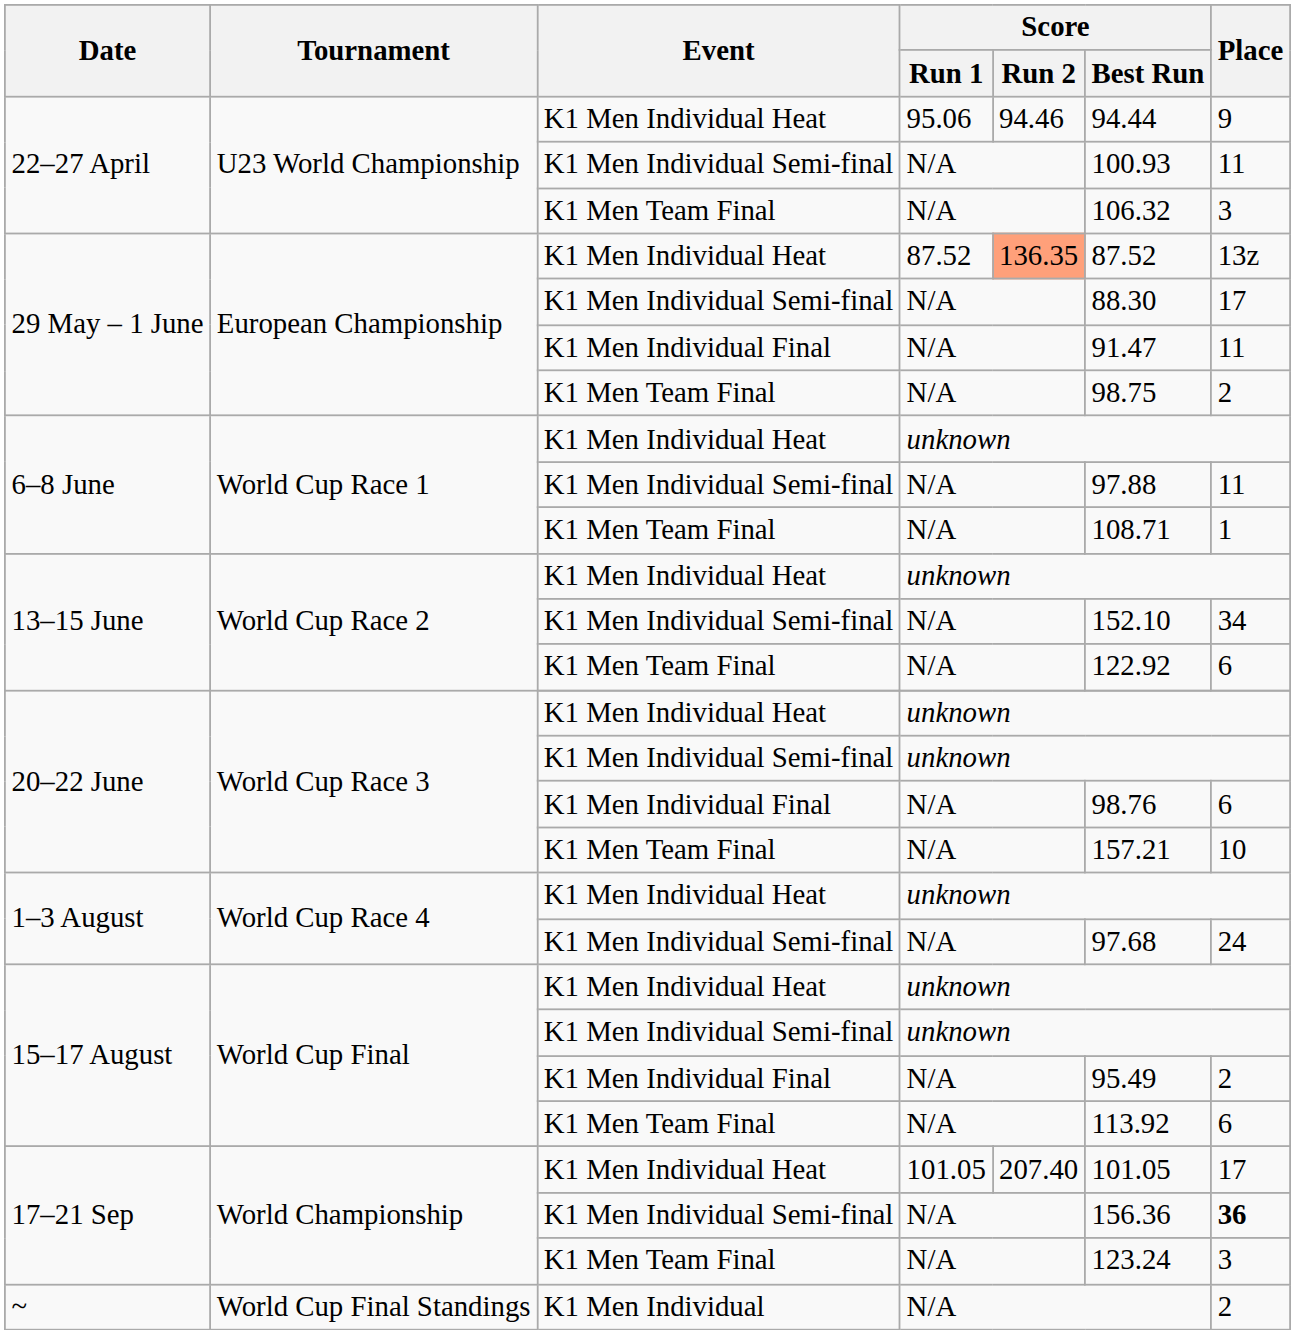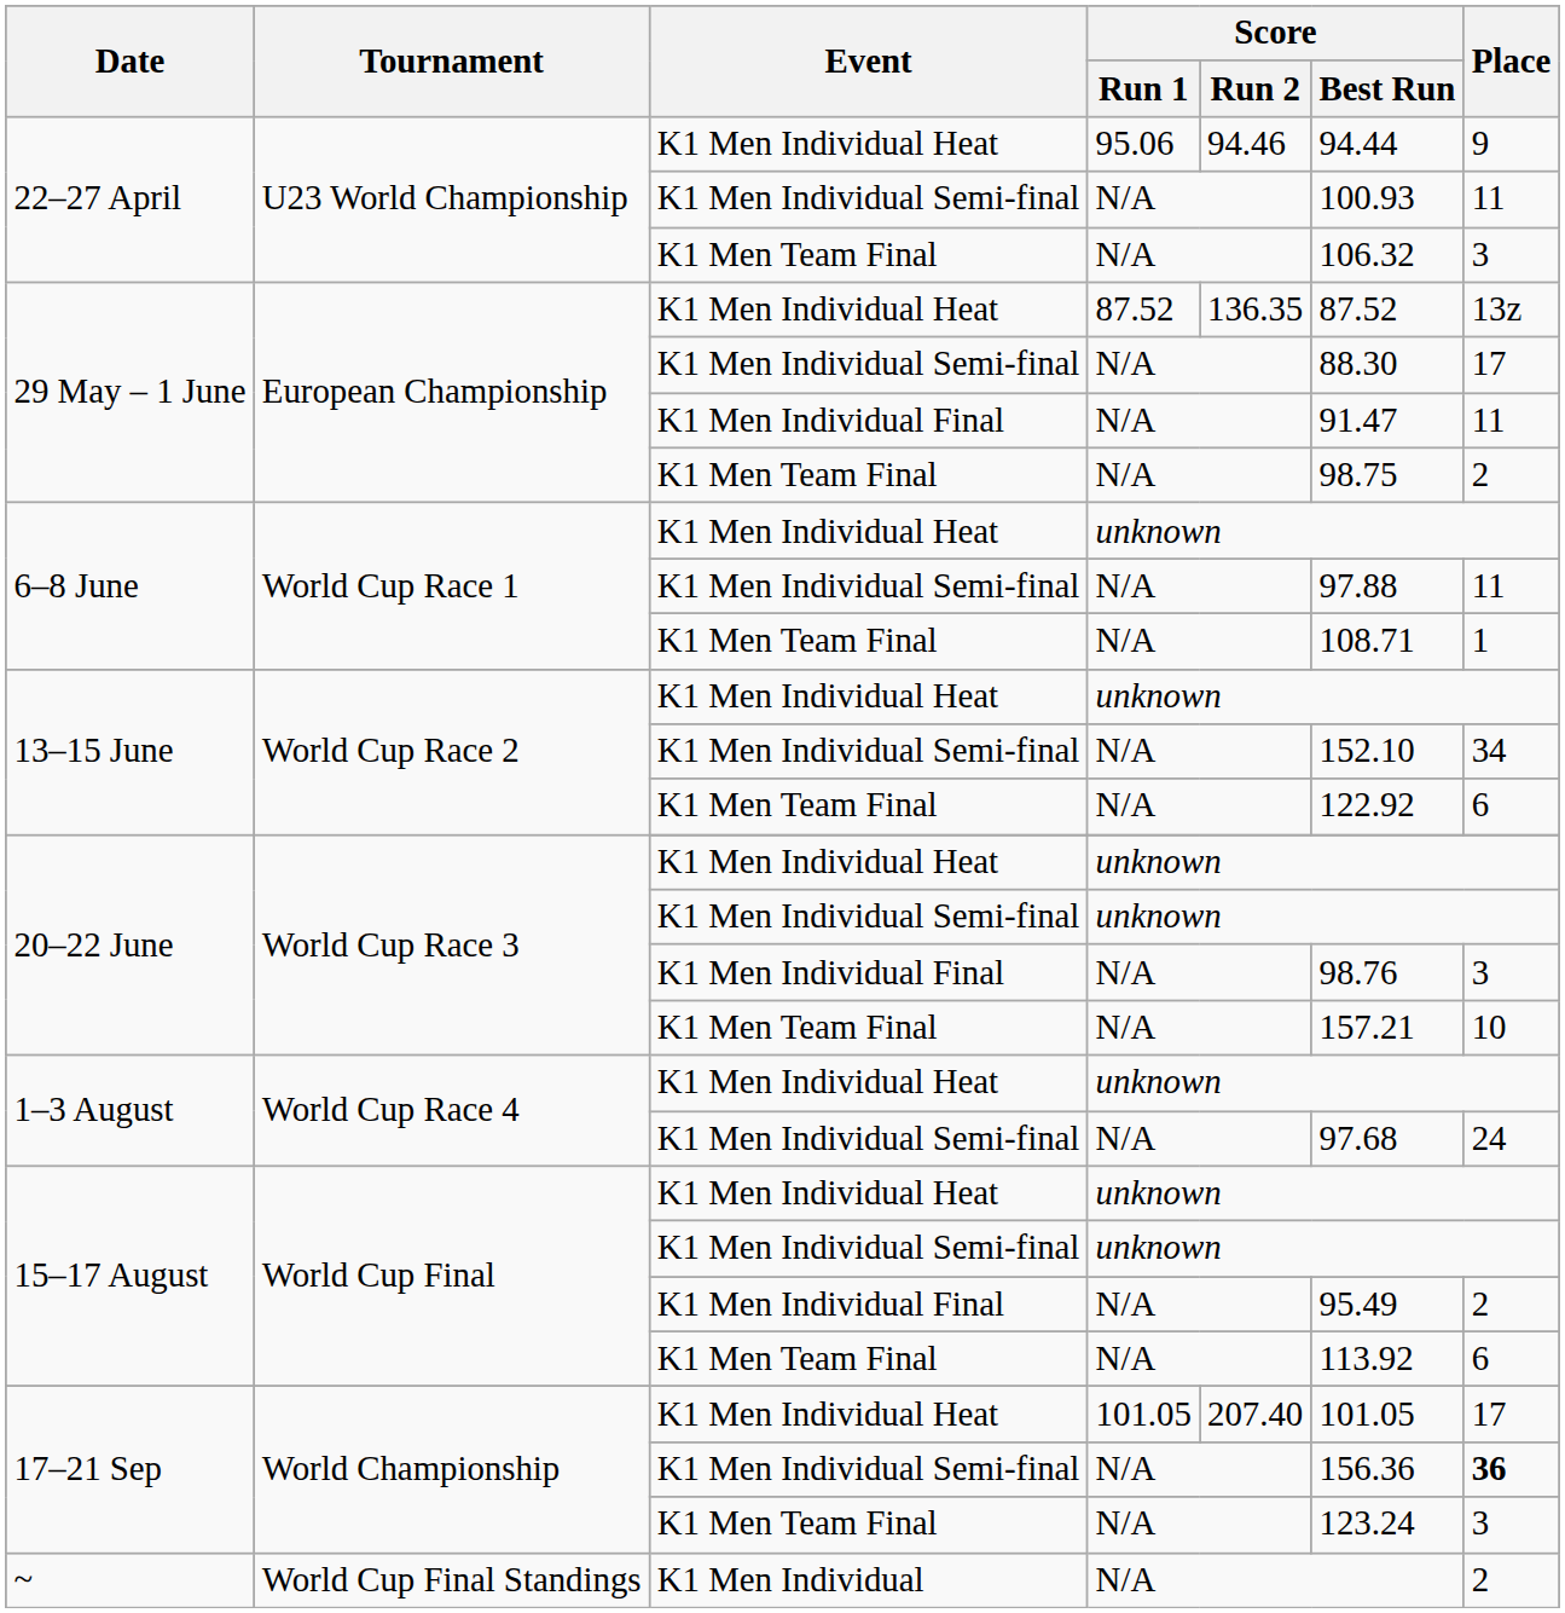 <table class="wikitable">
 <tr>
 <th rowspan="2">Date</th>
 <th rowspan="2">Tournament</th>
 <th rowspan="2">Event</th>
 <th colspan="3">Score</th>
 <th rowspan="2">Place</th>
 </tr>
 <tr>
 <th>Run 1</th>
 <th>Run 2</th>
 <th>Best Run</th>
 </tr>
 <tr>
 <td rowspan="3">22–27 April</td>
 <td rowspan="3">U23 World Championship</td>
 <td>K1 Men Individual Heat</td>
 <td>95.06</td>
 <td>94.46</td>
 <td>94.44</td>
 <td>9</td>
 </tr>
 <tr>
 <td>K1 Men Individual Semi-final</td>
 <td colspan="2">N/A</td>
 <td>100.93</td>
 <td>11</td>
 </tr>
 <tr>
 <td>K1 Men Team Final</td>
 <td colspan="2">N/A</td>
 <td>106.32</td>
 <td>3</td>
 </tr>
 <tr>
 <td rowspan="4">29 May – 1 June</td>
 <td rowspan="4">European Championship</td>
 <td>K1 Men Individual Heat</td>
 <td>87.52</td>
-<td style="background: lightsalmon;">136.35</td>
+<td>136.35</td>
 <td>87.52</td>
 <td>13z</td>
 </tr>
 <tr>
 <td>K1 Men Individual Semi-final</td>
 <td colspan="2">N/A</td>
 <td>88.30</td>
 <td>17</td>
 </tr>
 <tr>
 <td>K1 Men Individual Final</td>
 <td colspan="2">N/A</td>
 <td>91.47</td>
 <td>11</td>
 </tr>
 <tr>
 <td>K1 Men Team Final</td>
 <td colspan="2">N/A</td>
 <td>98.75</td>
 <td>2</td>
 </tr>
 <tr>
 <td rowspan="3">6–8 June</td>
 <td rowspan="3">World Cup Race 1</td>
 <td>K1 Men Individual Heat</td>
 <td colspan="4"><em>unknown</em></td>
 </tr>
 <tr>
 <td>K1 Men Individual Semi-final</td>
 <td colspan="2">N/A</td>
 <td>97.88</td>
 <td>11</td>
 </tr>
 <tr>
 <td>K1 Men Team Final</td>
 <td colspan="2">N/A</td>
 <td>108.71</td>
 <td>1</td>
 </tr>
 <tr>
 <td rowspan="3">13–15 June</td>
 <td rowspan="3">World Cup Race 2</td>
 <td>K1 Men Individual Heat</td>
 <td colspan="4"><em>unknown</em></td>
 </tr>
 <tr>
 <td>K1 Men Individual Semi-final</td>
 <td colspan="2">N/A</td>
 <td>152.10</td>
 <td>34</td>
 </tr>
 <tr>
 <td>K1 Men Team Final</td>
 <td colspan="2">N/A</td>
 <td>122.92</td>
 <td>6</td>
 </tr>
 <tr>
 <td rowspan="5">20–22 June</td>
 <td rowspan="5">World Cup Race 3</td>
 </tr>
 <tr>
 <td>K1 Men Individual Heat</td>
 <td colspan="4"><em>unknown</em></td>
 </tr>
 <tr>
 <td>K1 Men Individual Semi-final</td>
 <td colspan="4"><em>unknown</em></td>
 </tr>
 <tr>
 <td>K1 Men Individual Final</td>
 <td colspan="2">N/A</td>
 <td>98.76</td>
-<td>6</td>
+<td>3</td>
 </tr>
 <tr>
 <td>K1 Men Team Final</td>
 <td colspan="2">N/A</td>
 <td>157.21</td>
 <td>10</td>
 </tr>
 <tr>
 <td rowspan="2">1–3 August</td>
 <td rowspan="2">World Cup Race 4</td>
 <td>K1 Men Individual Heat</td>
 <td colspan="4"><em>unknown</em></td>
 </tr>
 <tr>
 <td>K1 Men Individual Semi-final</td>
 <td colspan="2">N/A</td>
 <td>97.68</td>
 <td>24</td>
 </tr>
 <tr>
 <td rowspan="4">15–17 August</td>
 <td rowspan="4">World Cup Final</td>
 <td>K1 Men Individual Heat</td>
 <td colspan="4"><em>unknown</em></td>
 </tr>
 <tr>
 <td>K1 Men Individual Semi-final</td>
 <td colspan="4"><em>unknown</em></td>
 </tr>
 <tr>
 <td>K1 Men Individual Final</td>
 <td colspan="2">N/A</td>
 <td>95.49</td>
 <td>2</td>
 </tr>
 <tr>
 <td>K1 Men Team Final</td>
 <td colspan="2">N/A</td>
 <td>113.92</td>
 <td>6</td>
 </tr>
 <tr>
 <td rowspan="3">17–21 Sep</td>
 <td rowspan="3">World Championship</td>
 <td>K1 Men Individual Heat</td>
 <td>101.05</td>
 <td>207.40</td>
 <td>101.05</td>
 <td>17</td>
 </tr>
 <tr>
 <td>K1 Men Individual Semi-final</td>
 <td colspan="2">N/A</td>
 <td>156.36</td>
 <td><strong>36</strong></td>
 </tr>
 <tr>
 <td>K1 Men Team Final</td>
 <td colspan="2">N/A</td>
 <td>123.24</td>
 <td>3</td>
 </tr>
 <tr>
 <td>~</td>
 <td>World Cup Final Standings</td>
 <td>K1 Men Individual</td>
 <td colspan="3">N/A</td>
 <td>2</td>
 </tr>
 </table>
